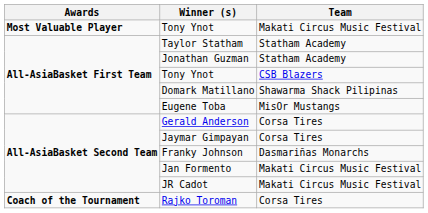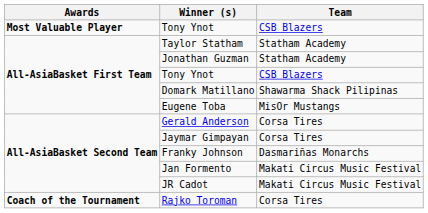 <table class="wikitable">
 <tr>
 <th>Awards</th>
 <th>Winner (s)</th>
 <th>Team</th>
 </tr>
 <tr>
 <td><strong>Most Valuable Player</strong></td>
 <td>Tony Ynot</td>
-<td> Makati Circus Music Festival</td>
+<td> <a href='#'>CSB Blazers</a></td>
 </tr>
 <tr>
 <td rowspan="5"><strong>All-AsiaBasket First Team</strong></td>
 <td>Taylor Statham</td>
 <td> Statham Academy</td>
 </tr>
 <tr>
 <td>Jonathan Guzman</td>
 <td> Statham Academy</td>
 </tr>
 <tr>
 <td>Tony Ynot</td>
 <td> <a href='#'>CSB Blazers</a></td>
 </tr>
 <tr>
 <td>Domark Matillano</td>
 <td> Shawarma Shack Pilipinas</td>
 </tr>
 <tr>
 <td>Eugene Toba</td>
 <td> MisOr Mustangs</td>
 </tr>
 <tr>
 <td rowspan="5"><strong>All-AsiaBasket Second Team</strong></td>
 <td><a href='#'>Gerald Anderson</a></td>
 <td> Corsa Tires</td>
 </tr>
 <tr>
 <td>Jaymar Gimpayan</td>
 <td> Corsa Tires</td>
 </tr>
 <tr>
 <td>Franky Johnson</td>
 <td> Dasmariñas Monarchs</td>
 </tr>
 <tr>
 <td>Jan Formento</td>
 <td> Makati Circus Music Festival</td>
 </tr>
 <tr>
 <td>JR Cadot</td>
 <td> Makati Circus Music Festival</td>
 </tr>
 <tr>
 <td><strong>Coach of the Tournament</strong></td>
 <td><a href='#'>Rajko Toroman</a></td>
 <td> Corsa Tires</td>
 </tr>
 </table>
